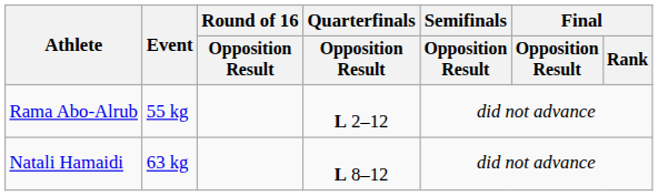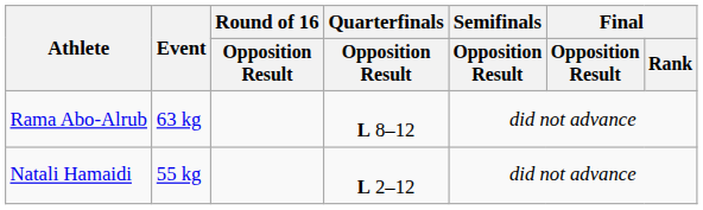 <table class="wikitable" style="text-align:center;font-size:90%">
 <tr>
 <th rowspan=2>Athlete</th>
 <th rowspan=2>Event</th>
 <th>Round of 16</th>
 <th>Quarterfinals</th>
 <th>Semifinals</th>
 <th colspan=2>Final</th>
 </tr>
 <tr style="font-size:95%">
 <th>Opposition<br>Result</th>
 <th>Opposition<br>Result</th>
 <th>Opposition<br>Result</th>
 <th>Opposition<br>Result</th>
 <th>Rank</th>
 </tr>
 <tr>
 <td align=left><a href='#'>Rama Abo-Alrub</a></td>
+<td align=left><a href='#'>63 kg</a></td>
+<td></td>
+<td><br><strong>L</strong> 8–12</td>
+<td colspan=3><em>did not advance</em></td>
+</tr>
+<tr>
+<td align=left><a href='#'>Natali Hamaidi</a></td>
 <td align=left><a href='#'>55 kg</a></td>
 <td></td>
 <td><br><strong>L</strong> 2–12</td>
 <td colspan=3><em>did not advance</em></td>
 </tr>
-<tr>
-<td align=left><a href='#'>Natali Hamaidi</a></td>
-<td align=left><a href='#'>63 kg</a></td>
-<td></td>
-<td><br><strong>L</strong> 8–12</td>
-<td colspan=3><em>did not advance</em></td>
-</tr>
 </table>
